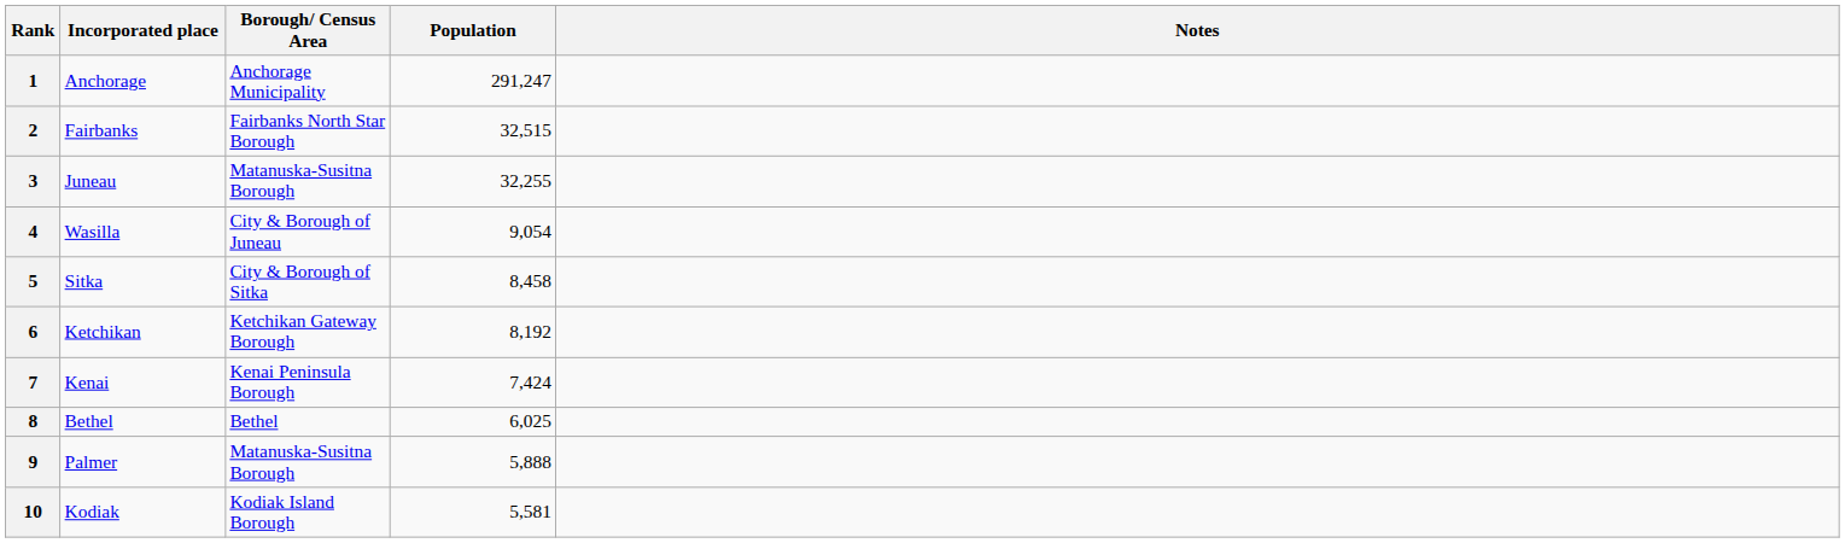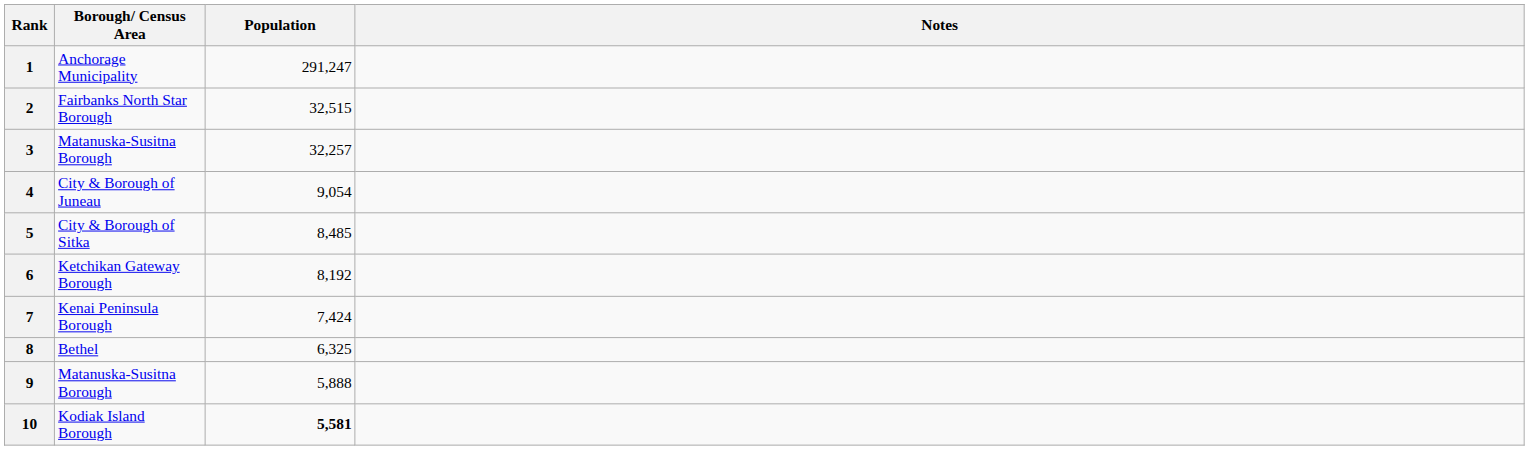 <table class="wikitable plainrowheaders" style="width:100%">
 <tr>
 <th scope="col" style="width:3%;">Rank</th>
-<th scope="col" style="width:9%;">Incorporated place</th>
 <th scope="col" style="width:9%;">Borough/ Census Area</th>
 <th scope="col" style="width:9%;">Population</th>
 <th scope="col" style="width:70%;">Notes</th>
 </tr>
 <tr>
 <th scope="row">1</th>
-<td><a href='#'>Anchorage</a></td>
 <td><a href='#'>Anchorage Municipality</a></td>
 <td align="right">291,247</td>
 <td></td>
 </tr>
 <tr>
 <th scope="row">2</th>
-<td><a href='#'>Fairbanks</a></td>
 <td><a href='#'>Fairbanks North Star Borough</a></td>
 <td align="right">32,515</td>
 <td></td>
 </tr>
 <tr>
 <th scope="row">3</th>
-<td><a href='#'>Juneau</a></td>
 <td><a href='#'>Matanuska-Susitna Borough</a></td>
-<td align="right">32,255</td>
+<td align="right">32,257</td>
 <td></td>
 </tr>
 <tr>
 <th scope="row">4</th>
-<td><a href='#'>Wasilla</a></td>
 <td><a href='#'>City & Borough of Juneau</a></td>
 <td align="right">9,054</td>
 <td></td>
 </tr>
 <tr>
 <th scope="row">5</th>
-<td><a href='#'>Sitka</a></td>
 <td><a href='#'>City & Borough of Sitka</a></td>
-<td align="right">8,458</td>
+<td align="right">8,485</td>
 <td></td>
 </tr>
 <tr>
 <th scope="row">6</th>
-<td><a href='#'>Ketchikan</a></td>
 <td><a href='#'>Ketchikan Gateway Borough</a></td>
 <td align="right">8,192</td>
 <td></td>
 </tr>
 <tr>
 <th scope="row">7</th>
-<td><a href='#'>Kenai</a></td>
 <td><a href='#'>Kenai Peninsula Borough</a></td>
 <td align="right">7,424</td>
 <td></td>
 </tr>
 <tr>
 <th scope="row">8</th>
 <td><a href='#'>Bethel</a></td>
-<td><a href='#'>Bethel</a></td>
-<td align="right">6,025</td>
+<td align="right">6,325</td>
 <td></td>
 </tr>
 <tr>
 <th scope="row">9</th>
-<td><a href='#'>Palmer</a></td>
 <td><a href='#'>Matanuska-Susitna Borough</a></td>
 <td align="right">5,888</td>
 <td></td>
 </tr>
 <tr>
 <th scope="row">10</th>
-<td><a href='#'>Kodiak</a></td>
 <td><a href='#'>Kodiak Island Borough</a></td>
-<td align="right">5,581</td>
+<td align="right"><strong>5,581</strong></td>
 <td></td>
 </tr>
 </table>
